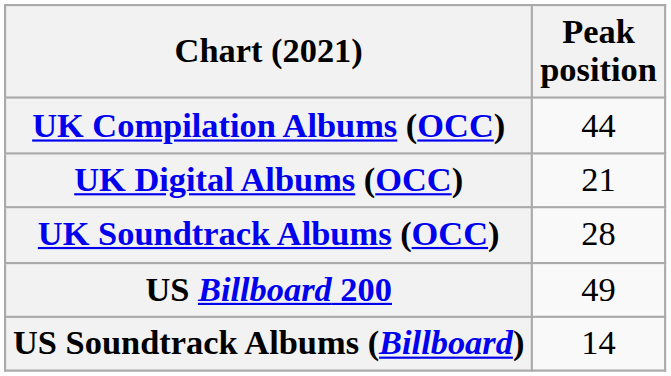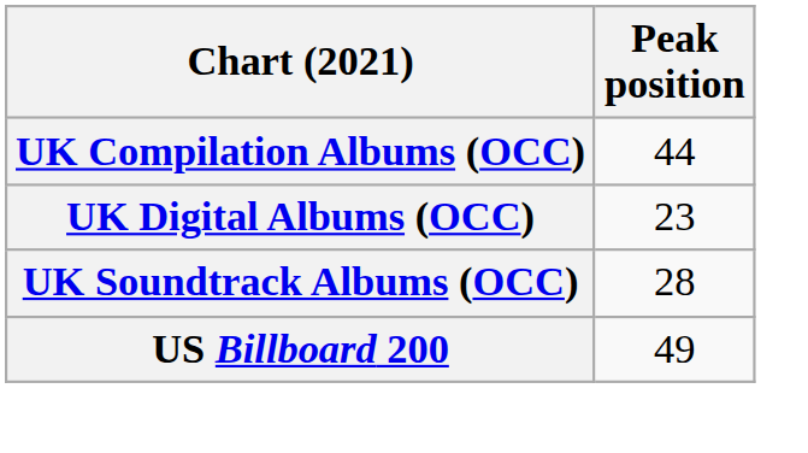 <table class="wikitable plainrowheaders" style="text-align:center">
 <tr>
 <th scope="col">Chart (2021)</th>
 <th scope="col">Peak<br>position</th>
 </tr>
 <tr>
 <th scope="row"><a href='#'>UK Compilation Albums</a> (<a href='#'>OCC</a>)</th>
 <td>44</td>
 </tr>
 <tr>
 <th scope="row"><a href='#'>UK Digital Albums</a> (<a href='#'>OCC</a>)</th>
-<td>21</td>
+<td>23</td>
 </tr>
 <tr>
 <th scope="row"><a href='#'>UK Soundtrack Albums</a> (<a href='#'>OCC</a>)</th>
 <td>28</td>
 </tr>
 <tr>
 <th scope="row">US <a href='#'><em>Billboard</em> 200</a></th>
 <td>49</td>
 </tr>
-<tr>
-<th scope="row">US Soundtrack Albums (<a href='#'><em>Billboard</em></a>)</th>
-<td>14</td>
-</tr>
 </table>
